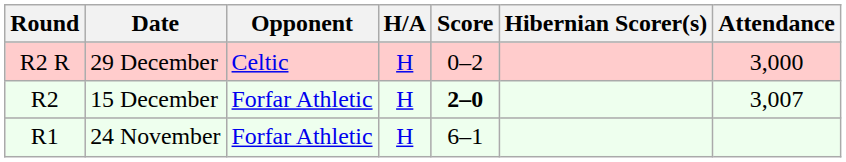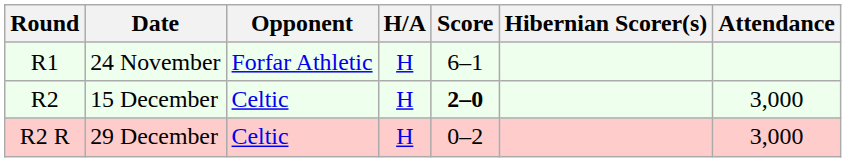 <table class="wikitable" style="text-align:center">
 <tr>
 <th>Round</th>
 <th>Date</th>
 <th>Opponent</th>
 <th>H/A</th>
 <th>Score</th>
 <th>Hibernian Scorer(s)</th>
 <th>Attendance</th>
 </tr>
+<tr bgcolor=#EEFFEE>
+<td>R1</td>
+<td align=left>24 November</td>
+<td align=left><a href='#'>Forfar Athletic</a></td>
+<td><a href='#'>H</a></td>
+<td>6–1</td>
+<td align=left></td>
+<td></td>
+</tr>
+<tr bgcolor=#EEFFEE>
+<td>R2</td>
+<td align=left>15 December</td>
+<td align=left><a href='#'>Celtic</a></td>
+<td><a href='#'>H</a></td>
+<td><strong>2–0</strong></td>
+<td align=left></td>
+<td>3,000</td>
+</tr>
 <tr bgcolor=#FFCCCC>
 <td>R2 R</td>
 <td align=left>29 December</td>
 <td align=left><a href='#'>Celtic</a></td>
 <td><a href='#'>H</a></td>
 <td>0–2</td>
 <td align=left></td>
 <td>3,000</td>
 </tr>
-<tr bgcolor=#EEFFEE>
-<td>R2</td>
-<td align=left>15 December</td>
-<td align=left><a href='#'>Forfar Athletic</a></td>
-<td><a href='#'>H</a></td>
-<td><strong>2–0</strong></td>
-<td align=left></td>
-<td>3,007</td>
-</tr>
-<tr bgcolor=#EEFFEE>
-<td>R1</td>
-<td align=left>24 November</td>
-<td align=left><a href='#'>Forfar Athletic</a></td>
-<td><a href='#'>H</a></td>
-<td>6–1</td>
-<td align=left></td>
-<td></td>
-</tr>
 </table>
